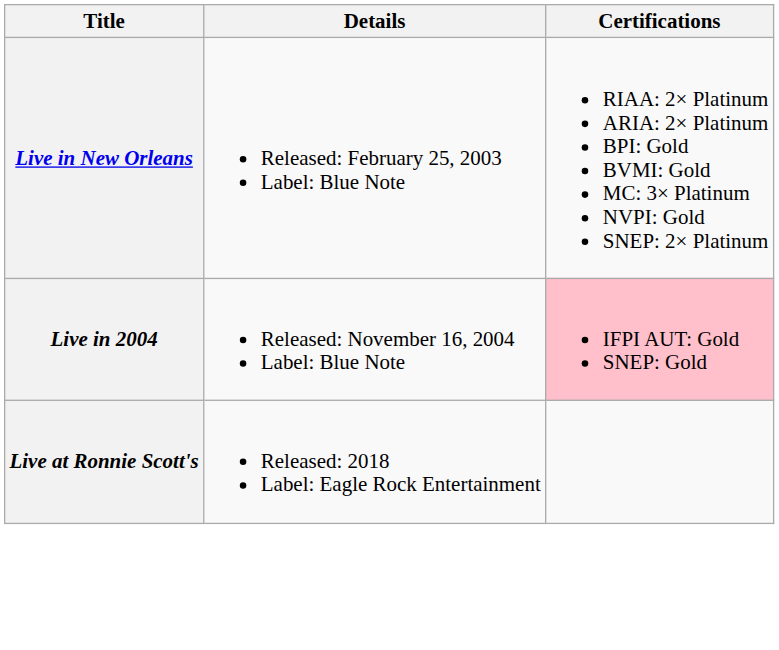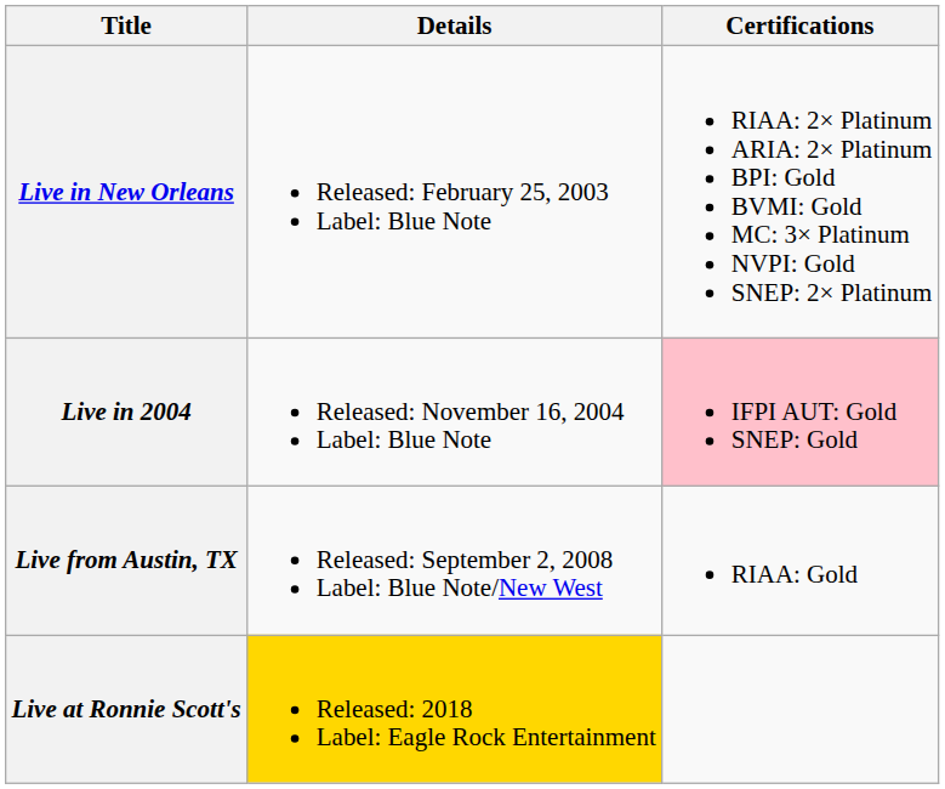 <table class="wikitable plainrowheaders">
 <tr>
 <th scope="col">Title</th>
 <th scope="col">Details</th>
 <th scope="col">Certifications</th>
 </tr>
 <tr>
 <th scope="row"><em><a href='#'>Live in New Orleans</a></em></th>
 <td><br><ul><li>Released: February 25, 2003</li><li>Label: Blue Note</li></ul></td>
 <td><br><ul><li>RIAA: 2× Platinum</li><li>ARIA: 2× Platinum</li><li>BPI: Gold</li><li>BVMI: Gold</li><li>MC: 3× Platinum</li><li>NVPI: Gold</li><li>SNEP: 2× Platinum</li></ul></td>
 </tr>
 <tr>
 <th scope="row"><em>Live in 2004</em></th>
 <td><br><ul><li>Released: November 16, 2004</li><li>Label: Blue Note</li></ul></td>
 <td style="background: pink;"><br><ul><li>IFPI AUT: Gold</li><li>SNEP: Gold</li></ul></td>
 </tr>
 <tr>
+<th scope="row"><em>Live from Austin, TX</em></th>
+<td><br><ul><li>Released: September 2, 2008</li><li>Label: Blue Note/<a href='#'>New West</a></li></ul></td>
+<td><br><ul><li>RIAA: Gold</li></ul></td>
+</tr>
+<tr>
 <th scope="row"><em>Live at Ronnie Scott's</em></th>
-<td><br><ul><li>Released: 2018</li><li>Label: Eagle Rock Entertainment</li></ul></td>
+<td style="background: gold;"><br><ul><li>Released: 2018</li><li>Label: Eagle Rock Entertainment</li></ul></td>
 <td></td>
 </tr>
 </table>
